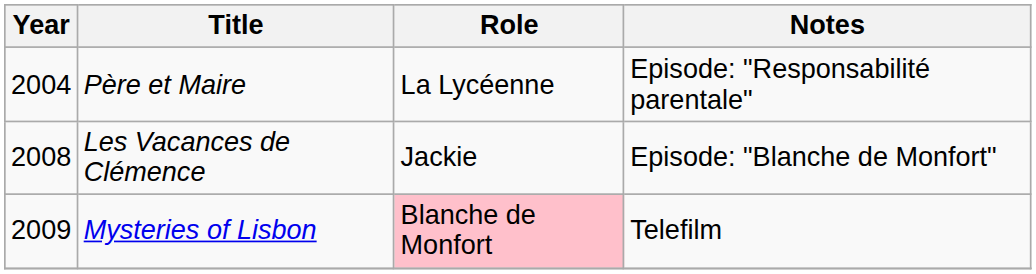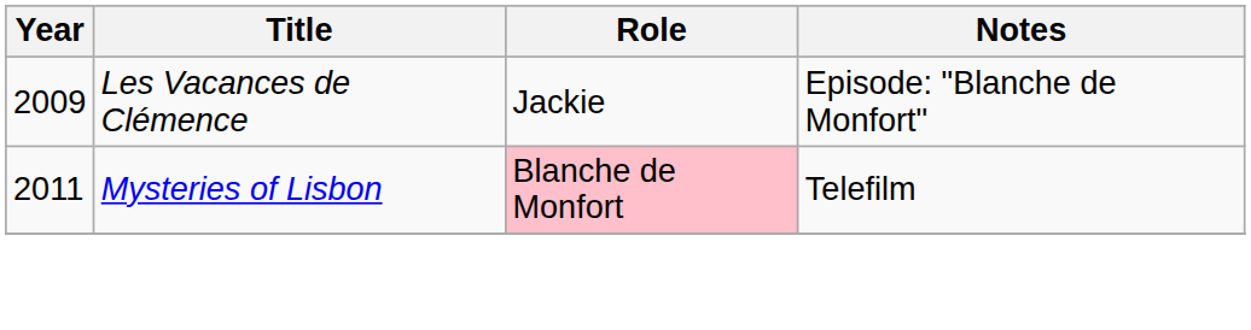 <table class="wikitable sortable plainrowheaders">
 <tr>
 <th scope="col">Year</th>
 <th scope="col">Title</th>
 <th scope="col">Role</th>
 <th scope="col" class="unsortable">Notes</th>
 </tr>
 <tr>
-<td>2004</td>
-<td><em>Père et Maire</em></td>
-<td>La Lycéenne</td>
-<td>Episode: "Responsabilité parentale"</td>
-</tr>
-<tr>
-<td>2008</td>
+<td>2009</td>
 <td><em>Les Vacances de Clémence</em></td>
 <td>Jackie</td>
 <td>Episode: "Blanche de Monfort"</td>
 </tr>
 <tr>
-<td>2009</td>
+<td>2011</td>
 <td><em><a href='#'>Mysteries of Lisbon</a></em></td>
 <td style="background: pink;">Blanche de Monfort</td>
 <td>Telefilm</td>
 </tr>
 <tr>
 </tr>
 </table>
